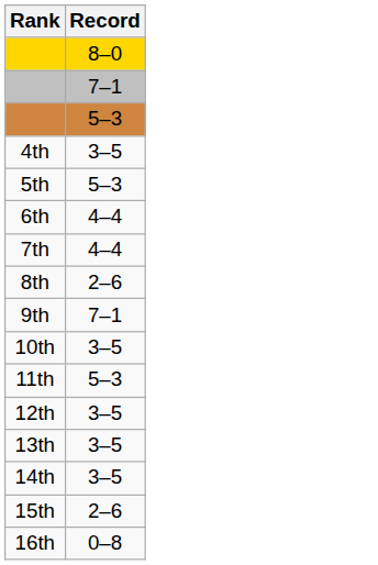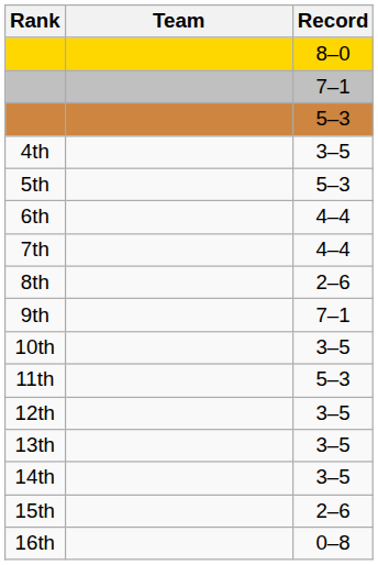 <table class=wikitable style="text-align:center;">
 <tr>
 <th>Rank</th>
+<th width=170>Team</th>
 <th>Record</th>
 </tr>
 <tr bgcolor=gold>
 <td></td>
+<td align=left></td>
 <td>8–0</td>
 </tr>
 <tr bgcolor=silver>
 <td></td>
+<td align=left></td>
 <td>7–1</td>
 </tr>
 <tr bgcolor=peru>
 <td></td>
+<td align=left></td>
 <td>5–3</td>
 </tr>
 <tr>
 <td>4th</td>
+<td align=left></td>
 <td>3–5</td>
 </tr>
 <tr>
 <td>5th</td>
+<td align=left></td>
 <td>5–3</td>
 </tr>
 <tr>
 <td>6th</td>
+<td align=left></td>
 <td>4–4</td>
 </tr>
 <tr>
 <td>7th</td>
+<td align=left></td>
 <td>4–4</td>
 </tr>
 <tr>
 <td>8th</td>
+<td align=left></td>
 <td>2–6</td>
 </tr>
 <tr>
 <td>9th</td>
+<td align=left></td>
 <td>7–1</td>
 </tr>
 <tr>
 <td>10th</td>
+<td align=left></td>
 <td>3–5</td>
 </tr>
 <tr>
 <td>11th</td>
+<td align=left></td>
 <td>5–3</td>
 </tr>
 <tr>
 <td>12th</td>
+<td align=left></td>
 <td>3–5</td>
 </tr>
 <tr>
 <td>13th</td>
+<td align=left></td>
 <td>3–5</td>
 </tr>
 <tr>
 <td>14th</td>
+<td align=left></td>
 <td>3–5</td>
 </tr>
 <tr>
 <td>15th</td>
+<td align=left></td>
 <td>2–6</td>
 </tr>
 <tr>
 <td>16th</td>
+<td align=left></td>
 <td>0–8</td>
 </tr>
 </table>
